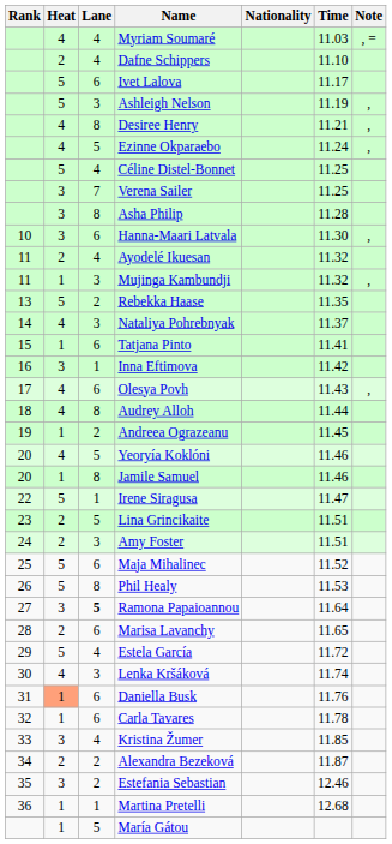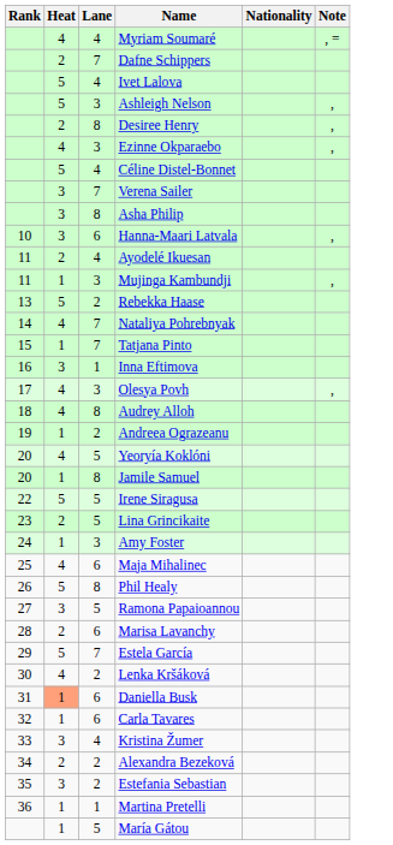 <table class="wikitable sortable" style="text-align:center">
 <tr>
 <th>Rank</th>
 <th>Heat</th>
 <th>Lane</th>
 <th>Name</th>
 <th>Nationality</th>
-<th>Time</th>
 <th>Note</th>
 </tr>
 <tr bgcolor=ccffcc>
 <td></td>
 <td>4</td>
 <td>4</td>
 <td align=left><a href='#'>Myriam Soumaré</a></td>
 <td align=left></td>
-<td>11.03</td>
 <td>, =</td>
 </tr>
 <tr bgcolor=ccffcc>
 <td></td>
 <td>2</td>
-<td>4</td>
+<td>7</td>
 <td align=left><a href='#'>Dafne Schippers</a></td>
 <td align=left></td>
-<td>11.10</td>
 <td></td>
 </tr>
 <tr bgcolor=ccffcc>
 <td></td>
 <td>5</td>
-<td>6</td>
+<td>4</td>
 <td align=left><a href='#'>Ivet Lalova</a></td>
 <td align=left></td>
-<td>11.17</td>
 <td></td>
 </tr>
 <tr bgcolor=ccffcc>
 <td></td>
 <td>5</td>
 <td>3</td>
 <td align=left><a href='#'>Ashleigh Nelson</a></td>
 <td align=left></td>
-<td>11.19</td>
+<td>, </td>
+</tr>
+<tr bgcolor=ccffcc>
+<td></td>
+<td>2</td>
+<td>8</td>
+<td align=left><a href='#'>Desiree Henry</a></td>
+<td align=left></td>
 <td>, </td>
 </tr>
 <tr bgcolor=ccffcc>
 <td></td>
 <td>4</td>
-<td>8</td>
-<td align=left><a href='#'>Desiree Henry</a></td>
-<td align=left></td>
-<td>11.21</td>
-<td>, </td>
-</tr>
-<tr bgcolor=ccffcc>
-<td></td>
-<td>4</td>
-<td>5</td>
+<td>3</td>
 <td align=left><a href='#'>Ezinne Okparaebo</a></td>
 <td align=left></td>
-<td>11.24</td>
 <td>, </td>
 </tr>
 <tr bgcolor=ccffcc>
 <td></td>
 <td>5</td>
 <td>4</td>
 <td align=left><a href='#'>Céline Distel-Bonnet</a></td>
 <td align=left></td>
-<td>11.25</td>
 <td></td>
 </tr>
 <tr bgcolor=ccffcc>
 <td></td>
 <td>3</td>
 <td>7</td>
 <td align=left><a href='#'>Verena Sailer</a></td>
 <td align=left></td>
-<td>11.25</td>
 <td></td>
 </tr>
 <tr bgcolor=ccffcc>
 <td></td>
 <td>3</td>
 <td>8</td>
 <td align=left><a href='#'>Asha Philip</a></td>
 <td align=left></td>
-<td>11.28</td>
 <td></td>
 </tr>
 <tr bgcolor=ccffcc>
 <td>10</td>
 <td>3</td>
 <td>6</td>
 <td align=left><a href='#'>Hanna-Maari Latvala</a></td>
 <td align=left></td>
-<td>11.30</td>
 <td>, </td>
 </tr>
 <tr bgcolor=ccffcc>
 <td>11</td>
 <td>2</td>
 <td>4</td>
 <td align=left><a href='#'>Ayodelé Ikuesan</a></td>
 <td align=left></td>
-<td>11.32</td>
 <td></td>
 </tr>
 <tr bgcolor=ccffcc>
 <td>11</td>
 <td>1</td>
 <td>3</td>
 <td align=left><a href='#'>Mujinga Kambundji</a></td>
 <td align=left></td>
-<td>11.32</td>
 <td>, </td>
 </tr>
 <tr bgcolor=ccffcc>
 <td>13</td>
 <td>5</td>
 <td>2</td>
 <td align=left><a href='#'>Rebekka Haase</a></td>
 <td align=left></td>
-<td>11.35</td>
 <td></td>
 </tr>
 <tr bgcolor=ccffcc>
 <td>14</td>
 <td>4</td>
-<td>3</td>
+<td>7</td>
 <td align=left><a href='#'>Nataliya Pohrebnyak</a></td>
 <td align=left></td>
-<td>11.37</td>
 <td></td>
 </tr>
 <tr bgcolor=ccffcc>
 <td>15</td>
 <td>1</td>
-<td>6</td>
+<td>7</td>
 <td align=left><a href='#'>Tatjana Pinto</a></td>
 <td align=left></td>
-<td>11.41</td>
 <td></td>
 </tr>
 <tr bgcolor=ccffcc>
 <td>16</td>
 <td>3</td>
 <td>1</td>
 <td align=left><a href='#'>Inna Eftimova</a></td>
 <td align=left></td>
-<td>11.42</td>
 <td></td>
 </tr>
 <tr bgcolor=ddffdd>
 <td>17</td>
 <td>4</td>
-<td>6</td>
+<td>3</td>
 <td align=left><a href='#'>Olesya Povh</a></td>
 <td align=left></td>
-<td>11.43</td>
 <td>, </td>
 </tr>
 <tr bgcolor=ccffcc>
 <td>18</td>
 <td>4</td>
 <td>8</td>
 <td align=left><a href='#'>Audrey Alloh</a></td>
 <td align=left></td>
-<td>11.44</td>
 <td></td>
 </tr>
 <tr bgcolor=ccffcc>
 <td>19</td>
 <td>1</td>
 <td>2</td>
 <td align=left><a href='#'>Andreea Ograzeanu</a></td>
 <td align=left></td>
-<td>11.45</td>
 <td></td>
 </tr>
 <tr bgcolor=ddffdd>
 <td>20</td>
 <td>4</td>
 <td>5</td>
 <td align=left><a href='#'>Yeoryía Koklóni</a></td>
 <td align=left></td>
-<td>11.46</td>
 <td></td>
 </tr>
 <tr bgcolor=ccffcc>
 <td>20</td>
 <td>1</td>
 <td>8</td>
 <td align=left><a href='#'>Jamile Samuel</a></td>
 <td align=left></td>
-<td>11.46</td>
 <td></td>
 </tr>
 <tr bgcolor=ddffdd>
 <td>22</td>
 <td>5</td>
-<td>1</td>
+<td>5</td>
 <td align=left><a href='#'>Irene Siragusa</a></td>
 <td align=left></td>
-<td>11.47</td>
 <td></td>
 </tr>
 <tr bgcolor=ccffcc>
 <td>23</td>
 <td>2</td>
 <td>5</td>
 <td align=left><a href='#'>Lina Grincikaite</a></td>
 <td align=left></td>
-<td>11.51</td>
 <td></td>
 </tr>
 <tr bgcolor=ddffdd>
 <td>24</td>
-<td>2</td>
+<td>1</td>
 <td>3</td>
 <td align=left><a href='#'>Amy Foster</a></td>
 <td align=left></td>
-<td>11.51</td>
 <td></td>
 </tr>
 <tr>
 <td>25</td>
-<td>5</td>
+<td>4</td>
 <td>6</td>
 <td align=left><a href='#'>Maja Mihalinec</a></td>
 <td align=left></td>
-<td>11.52</td>
 <td></td>
 </tr>
 <tr>
 <td>26</td>
 <td>5</td>
 <td>8</td>
 <td align=left><a href='#'>Phil Healy</a></td>
 <td align=left></td>
-<td>11.53</td>
 <td></td>
 </tr>
 <tr>
 <td>27</td>
 <td>3</td>
-<td><strong>5</strong></td>
+<td>5</td>
 <td align=left><a href='#'>Ramona Papaioannou</a></td>
 <td align=left></td>
-<td>11.64</td>
 <td></td>
 </tr>
 <tr>
 <td>28</td>
 <td>2</td>
 <td>6</td>
 <td align=left><a href='#'>Marisa Lavanchy</a></td>
 <td align=left></td>
-<td>11.65</td>
 <td></td>
 </tr>
 <tr>
 <td>29</td>
 <td>5</td>
-<td>4</td>
+<td>7</td>
 <td align=left><a href='#'>Estela García</a></td>
 <td align=left></td>
-<td>11.72</td>
 <td></td>
 </tr>
 <tr>
 <td>30</td>
 <td>4</td>
-<td>3</td>
+<td>2</td>
 <td align=left><a href='#'>Lenka Kršáková</a></td>
 <td align=left></td>
-<td>11.74</td>
 <td></td>
 </tr>
 <tr>
 <td>31</td>
 <td style="background: lightsalmon;">1</td>
 <td>6</td>
 <td align=left><a href='#'>Daniella Busk</a></td>
 <td align=left></td>
-<td>11.76</td>
 <td></td>
 </tr>
 <tr>
 <td>32</td>
 <td>1</td>
 <td>6</td>
 <td align=left><a href='#'>Carla Tavares</a></td>
 <td align=left></td>
-<td>11.78</td>
 <td></td>
 </tr>
 <tr>
 <td>33</td>
 <td>3</td>
 <td>4</td>
 <td align=left><a href='#'>Kristina Žumer</a></td>
 <td align=left></td>
-<td>11.85</td>
 <td></td>
 </tr>
 <tr>
 <td>34</td>
 <td>2</td>
 <td>2</td>
 <td align=left><a href='#'>Alexandra Bezeková</a></td>
 <td align=left></td>
-<td>11.87</td>
 <td></td>
 </tr>
 <tr>
 <td>35</td>
 <td>3</td>
 <td>2</td>
 <td align=left><a href='#'>Estefania Sebastian</a></td>
 <td align=left></td>
-<td>12.46</td>
 <td></td>
 </tr>
 <tr>
 <td>36</td>
 <td>1</td>
 <td>1</td>
 <td align=left><a href='#'>Martina Pretelli</a></td>
 <td align=left></td>
-<td>12.68</td>
 <td></td>
 </tr>
 <tr>
 <td></td>
 <td>1</td>
 <td>5</td>
 <td align=left><a href='#'>María Gátou</a></td>
 <td align=left></td>
 <td></td>
-<td></td>
 </tr>
 </table>
